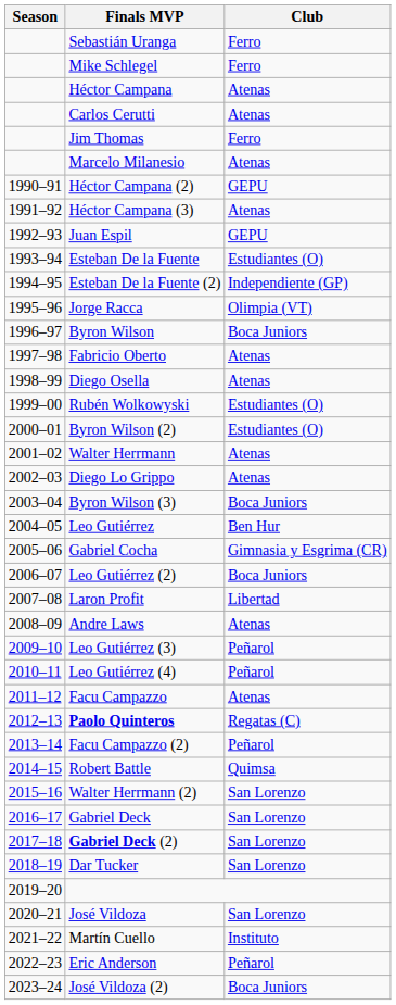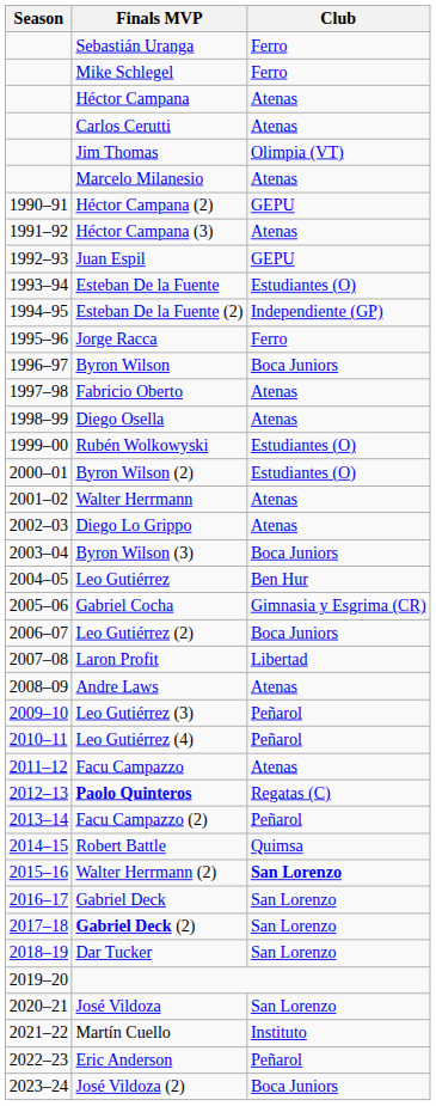 <table class="wikitable sortable">
 <tr>
 <th>Season</th>
 <th>Finals MVP</th>
 <th>Club</th>
 </tr>
 <tr>
 <td></td>
 <td> <a href='#'>Sebastián Uranga</a></td>
 <td><a href='#'>Ferro</a></td>
 </tr>
 <tr>
 <td></td>
 <td> <a href='#'>Mike Schlegel</a></td>
 <td><a href='#'>Ferro</a></td>
 </tr>
 <tr>
 <td></td>
 <td> <a href='#'>Héctor Campana</a></td>
 <td><a href='#'>Atenas</a></td>
 </tr>
 <tr>
 <td></td>
 <td> <a href='#'>Carlos Cerutti</a></td>
 <td><a href='#'>Atenas</a></td>
 </tr>
 <tr>
 <td></td>
 <td> <a href='#'>Jim Thomas</a></td>
-<td><a href='#'>Ferro</a></td>
+<td><a href='#'>Olimpia (VT)</a></td>
 </tr>
 <tr>
 <td></td>
 <td> <a href='#'>Marcelo Milanesio</a></td>
 <td><a href='#'>Atenas</a></td>
 </tr>
 <tr>
 <td>1990–91</td>
 <td> <a href='#'>Héctor Campana</a> (2)</td>
 <td><a href='#'>GEPU</a></td>
 </tr>
 <tr>
 <td>1991–92</td>
 <td> <a href='#'>Héctor Campana</a> (3)</td>
 <td><a href='#'>Atenas</a></td>
 </tr>
 <tr>
 <td>1992–93</td>
 <td> <a href='#'>Juan Espil</a></td>
 <td><a href='#'>GEPU</a></td>
 </tr>
 <tr>
 <td>1993–94</td>
 <td> <a href='#'>Esteban De la Fuente</a></td>
 <td><a href='#'>Estudiantes (O)</a></td>
 </tr>
 <tr>
 <td>1994–95</td>
 <td> <a href='#'>Esteban De la Fuente</a> (2)</td>
 <td><a href='#'>Independiente (GP)</a></td>
 </tr>
 <tr>
 <td>1995–96</td>
 <td> <a href='#'>Jorge Racca</a></td>
-<td><a href='#'>Olimpia (VT)</a></td>
+<td><a href='#'>Ferro</a></td>
 </tr>
 <tr>
 <td>1996–97</td>
 <td> <a href='#'>Byron Wilson</a></td>
 <td><a href='#'>Boca Juniors</a></td>
 </tr>
 <tr>
 <td>1997–98</td>
 <td> <a href='#'>Fabricio Oberto</a></td>
 <td><a href='#'>Atenas</a></td>
 </tr>
 <tr>
 <td>1998–99</td>
 <td> <a href='#'>Diego Osella</a></td>
 <td><a href='#'>Atenas</a></td>
 </tr>
 <tr>
 <td>1999–00</td>
 <td> <a href='#'>Rubén Wolkowyski</a></td>
 <td><a href='#'>Estudiantes (O)</a></td>
 </tr>
 <tr>
 <td>2000–01</td>
 <td> <a href='#'>Byron Wilson</a> (2)</td>
 <td><a href='#'>Estudiantes (O)</a></td>
 </tr>
 <tr>
 <td>2001–02</td>
 <td> <a href='#'>Walter Herrmann</a></td>
 <td><a href='#'>Atenas</a></td>
 </tr>
 <tr>
 <td>2002–03</td>
 <td> <a href='#'>Diego Lo Grippo</a></td>
 <td><a href='#'>Atenas</a></td>
 </tr>
 <tr>
 <td>2003–04</td>
 <td> <a href='#'>Byron Wilson</a> (3)</td>
 <td><a href='#'>Boca Juniors</a></td>
 </tr>
 <tr>
 <td>2004–05</td>
 <td> <a href='#'>Leo Gutiérrez</a></td>
 <td><a href='#'>Ben Hur</a></td>
 </tr>
 <tr>
 <td>2005–06</td>
 <td> <a href='#'>Gabriel Cocha</a></td>
 <td><a href='#'>Gimnasia y Esgrima (CR)</a></td>
 </tr>
 <tr>
 <td>2006–07</td>
 <td> <a href='#'>Leo Gutiérrez</a> (2)</td>
 <td><a href='#'>Boca Juniors</a></td>
 </tr>
 <tr>
 <td>2007–08</td>
 <td> <a href='#'>Laron Profit</a></td>
 <td><a href='#'>Libertad</a></td>
 </tr>
 <tr>
 <td>2008–09</td>
 <td> <a href='#'>Andre Laws</a></td>
 <td><a href='#'>Atenas</a></td>
 </tr>
 <tr>
 <td><a href='#'>2009–10</a></td>
 <td> <a href='#'>Leo Gutiérrez</a> (3)</td>
 <td><a href='#'>Peñarol</a></td>
 </tr>
 <tr>
 <td><a href='#'>2010–11</a></td>
 <td> <a href='#'>Leo Gutiérrez</a> (4)</td>
 <td><a href='#'>Peñarol</a></td>
 </tr>
 <tr>
 <td><a href='#'>2011–12</a></td>
 <td> <a href='#'>Facu Campazzo</a></td>
 <td><a href='#'>Atenas</a></td>
 </tr>
 <tr>
 <td><a href='#'>2012–13</a></td>
 <td> <strong><a href='#'>Paolo Quinteros</a></strong></td>
 <td><a href='#'>Regatas (C)</a></td>
 </tr>
 <tr>
 <td><a href='#'>2013–14</a></td>
 <td> <a href='#'>Facu Campazzo</a> (2)</td>
 <td><a href='#'>Peñarol</a></td>
 </tr>
 <tr>
 <td><a href='#'>2014–15</a></td>
 <td> <a href='#'>Robert Battle</a></td>
 <td><a href='#'>Quimsa</a></td>
 </tr>
 <tr>
 <td><a href='#'>2015–16</a></td>
 <td> <a href='#'>Walter Herrmann</a> (2)</td>
-<td><a href='#'>San Lorenzo</a></td>
+<td><strong><a href='#'>San Lorenzo</a></strong></td>
 </tr>
 <tr>
 <td><a href='#'>2016–17</a></td>
 <td> <a href='#'>Gabriel Deck</a></td>
 <td><a href='#'>San Lorenzo</a></td>
 </tr>
 <tr>
 <td><a href='#'>2017–18</a></td>
 <td> <strong><a href='#'>Gabriel Deck</a></strong> (2)</td>
 <td><a href='#'>San Lorenzo</a></td>
 </tr>
 <tr>
 <td><a href='#'>2018–19</a></td>
 <td> <a href='#'>Dar Tucker</a></td>
 <td><a href='#'>San Lorenzo</a></td>
 </tr>
 <tr>
 <td>2019–20</td>
 <td colspan=2></td>
 </tr>
 <tr>
 <td>2020–21</td>
 <td> <a href='#'>José Vildoza</a></td>
 <td><a href='#'>San Lorenzo</a></td>
 </tr>
 <tr>
 <td>2021–22</td>
 <td> Martín Cuello</td>
 <td><a href='#'>Instituto</a></td>
 </tr>
 <tr>
 <td>2022–23</td>
 <td> <a href='#'>Eric Anderson</a></td>
 <td><a href='#'>Peñarol</a></td>
 </tr>
 <tr>
 <td>2023–24</td>
 <td> <a href='#'>José Vildoza</a> (2)</td>
 <td><a href='#'>Boca Juniors</a></td>
 </tr>
 </table>
